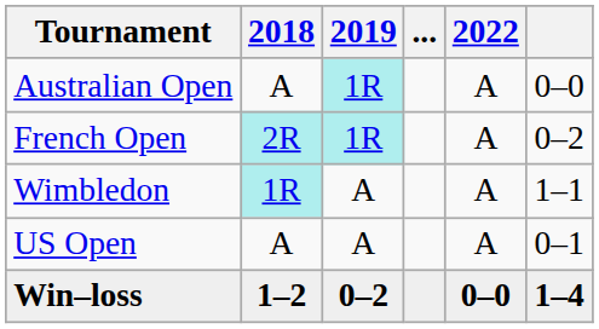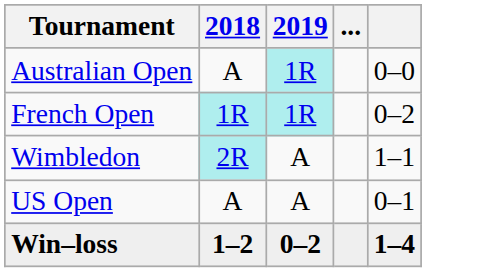 <table class=wikitable nowrap style="text-align:center">
 <tr>
 <th>Tournament</th>
 <th><a href='#'>2018</a></th>
 <th><a href='#'>2019</a></th>
 <th>...</th>
-<th><a href='#'>2022</a></th>
 <th></th>
 </tr>
 <tr>
 <td align=left><a href='#'>Australian Open</a></td>
 <td>A</td>
 <td style=background:#afeeee><a href='#'>1R</a></td>
 <td></td>
-<td>A</td>
 <td>0–0</td>
 </tr>
 <tr>
 <td align=left><a href='#'>French Open</a></td>
-<td style=background:#afeeee><a href='#'>2R</a></td>
+<td style=background:#afeeee><a href='#'>1R</a></td>
 <td style=background:#afeeee><a href='#'>1R</a></td>
 <td></td>
-<td>A</td>
 <td>0–2</td>
 </tr>
 <tr>
 <td align=left><a href='#'>Wimbledon</a></td>
-<td style=background:#afeeee><a href='#'>1R</a></td>
+<td style=background:#afeeee><a href='#'>2R</a></td>
 <td>A</td>
 <td></td>
-<td>A</td>
 <td>1–1</td>
 </tr>
 <tr>
 <td align=left><a href='#'>US Open</a></td>
 <td>A</td>
 <td>A</td>
 <td></td>
-<td>A</td>
 <td>0–1</td>
 </tr>
 <tr style=font-weight:bold;background:#efefef>
 <td style=text-align:left>Win–loss</td>
 <td>1–2</td>
 <td>0–2</td>
 <td></td>
-<td>0–0</td>
 <td>1–4</td>
 </tr>
 </table>
